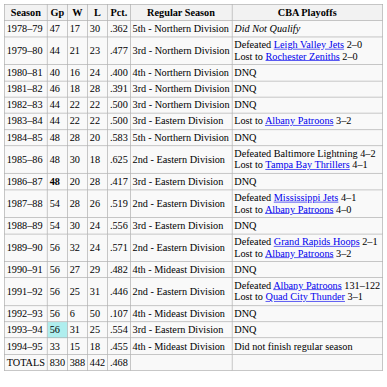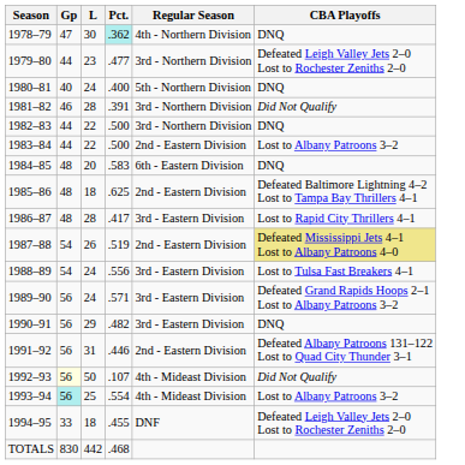 <table class="wikitable">
 <tr>
 <th>Season</th>
 <th>Gp</th>
-<th>W</th>
 <th>L</th>
 <th>Pct.</th>
 <th>Regular Season</th>
 <th>CBA Playoffs</th>
 </tr>
 <tr>
 <td>1978–79</td>
 <td>47</td>
-<td>17</td>
 <td>30</td>
-<td>.362</td>
-<td>5th - Northern Division</td>
-<td><em>Did Not Qualify</em></td>
+<td style="background: paleturquoise;">.362</td>
+<td>4th - Northern Division</td>
+<td>DNQ</td>
 </tr>
 <tr>
 <td>1979–80</td>
 <td>44</td>
-<td>21</td>
 <td>23</td>
 <td>.477</td>
 <td>3rd - Northern Division</td>
 <td>Defeated <a href='#'>Leigh Valley Jets</a> 2–0<br>Lost to <a href='#'>Rochester Zeniths</a> 2–0</td>
 </tr>
 <tr>
 <td>1980–81</td>
 <td>40</td>
-<td>16</td>
 <td>24</td>
 <td>.400</td>
-<td>4th - Northern Division</td>
+<td>5th - Northern Division</td>
 <td>DNQ</td>
 </tr>
 <tr>
 <td>1981–82</td>
 <td>46</td>
-<td>18</td>
 <td>28</td>
 <td>.391</td>
 <td>3rd - Northern Division</td>
-<td>DNQ</td>
+<td><em>Did Not Qualify</em></td>
 </tr>
 <tr>
 <td>1982–83</td>
 <td>44</td>
-<td>22</td>
 <td>22</td>
 <td>.500</td>
 <td>3rd - Northern Division</td>
 <td>DNQ</td>
 </tr>
 <tr>
 <td>1983–84</td>
 <td>44</td>
 <td>22</td>
-<td>22</td>
 <td>.500</td>
-<td>3rd - Eastern Division</td>
+<td>2nd - Eastern Division</td>
 <td>Lost to <a href='#'>Albany Patroons</a> 3–2</td>
 </tr>
 <tr>
 <td>1984–85</td>
 <td>48</td>
-<td>28</td>
 <td>20</td>
 <td>.583</td>
-<td>5th - Northern Division</td>
+<td>6th - Eastern Division</td>
 <td>DNQ</td>
 </tr>
 <tr>
 <td>1985–86</td>
 <td>48</td>
-<td>30</td>
 <td>18</td>
 <td>.625</td>
 <td>2nd - Eastern Division</td>
 <td>Defeated Baltimore Lightning 4–2<br>Lost to <a href='#'>Tampa Bay Thrillers</a> 4–1</td>
 </tr>
 <tr>
 <td>1986–87</td>
-<td><strong>48</strong></td>
-<td>20</td>
+<td>48</td>
 <td>28</td>
 <td>.417</td>
 <td>3rd - Eastern Division</td>
-<td>DNQ</td>
+<td>Lost to <a href='#'>Rapid City Thrillers</a> 4–1</td>
 </tr>
 <tr>
 <td>1987–88</td>
 <td>54</td>
-<td>28</td>
 <td>26</td>
 <td>.519</td>
 <td>2nd - Eastern Division</td>
-<td>Defeated <a href='#'>Mississippi Jets</a> 4–1<br>Lost to <a href='#'>Albany Patroons</a> 4–0</td>
+<td style="background: khaki;">Defeated <a href='#'>Mississippi Jets</a> 4–1<br>Lost to <a href='#'>Albany Patroons</a> 4–0</td>
 </tr>
 <tr>
 <td>1988–89</td>
 <td>54</td>
-<td>30</td>
 <td>24</td>
 <td>.556</td>
 <td>3rd - Eastern Division</td>
-<td>DNQ</td>
+<td>Lost to <a href='#'>Tulsa Fast Breakers</a> 4–1</td>
 </tr>
 <tr>
 <td>1989–90</td>
 <td>56</td>
-<td>32</td>
 <td>24</td>
 <td>.571</td>
-<td>2nd - Eastern Division</td>
+<td>3rd - Eastern Division</td>
 <td>Defeated <a href='#'>Grand Rapids Hoops</a> 2–1<br>Lost to <a href='#'>Albany Patroons</a> 3–2</td>
 </tr>
 <tr>
 <td>1990–91</td>
 <td>56</td>
-<td>27</td>
 <td>29</td>
 <td>.482</td>
-<td>4th - Mideast Division</td>
+<td>3rd - Eastern Division</td>
 <td>DNQ</td>
 </tr>
 <tr>
 <td>1991–92</td>
 <td>56</td>
-<td>25</td>
 <td>31</td>
 <td>.446</td>
 <td>2nd - Eastern Division</td>
 <td>Defeated <a href='#'>Albany Patroons</a> 131–122<br>Lost to <a href='#'>Quad City Thunder</a> 3–1</td>
 </tr>
 <tr>
 <td>1992–93</td>
-<td>56</td>
-<td>6</td>
+<td style="background: lightyellow;">56</td>
 <td>50</td>
 <td>.107</td>
 <td>4th - Mideast Division</td>
-<td>DNQ</td>
+<td><em>Did Not Qualify</em></td>
 </tr>
 <tr>
 <td>1993–94</td>
 <td style="background: paleturquoise;">56</td>
-<td>31</td>
 <td>25</td>
 <td>.554</td>
-<td>3rd - Eastern Division</td>
-<td>DNQ</td>
+<td>4th - Mideast Division</td>
+<td>Lost to <a href='#'>Albany Patroons</a> 3–2</td>
 </tr>
 <tr>
 <td>1994–95</td>
 <td>33</td>
-<td>15</td>
 <td>18</td>
 <td>.455</td>
-<td>4th - Mideast Division</td>
-<td>Did not finish regular season</td>
+<td>DNF</td>
+<td>Defeated <a href='#'>Leigh Valley Jets</a> 2–0<br>Lost to <a href='#'>Rochester Zeniths</a> 2–0</td>
 </tr>
 <tr>
 <td>TOTALS</td>
 <td>830</td>
-<td>388</td>
 <td>442</td>
 <td>.468</td>
 <td></td>
 <td></td>
 </tr>
 </table>
